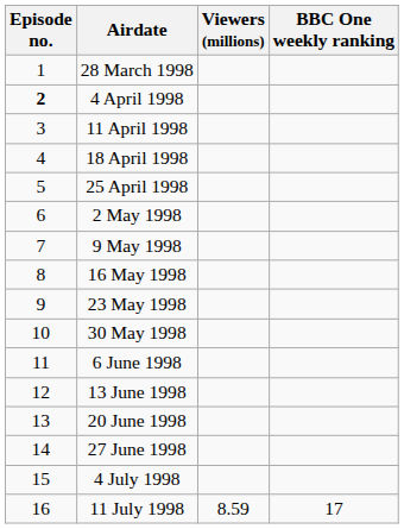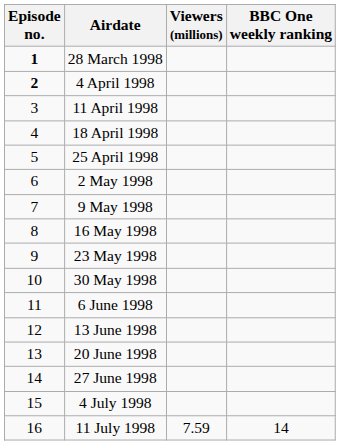 <table class="wikitable" style="text-align:center;">
 <tr>
 <th>Episode<br>no.</th>
 <th>Airdate</th>
 <th>Viewers<br><small>(millions)</small></th>
 <th>BBC One<br>weekly ranking</th>
 </tr>
 <tr>
-<td>1</td>
+<td><strong>1</strong></td>
 <td>28 March 1998</td>
 <td></td>
 <td></td>
 </tr>
 <tr>
 <td><strong>2</strong></td>
 <td>4 April 1998</td>
 <td></td>
 <td></td>
 </tr>
 <tr>
 <td>3</td>
 <td>11 April 1998</td>
 <td></td>
 <td></td>
 </tr>
 <tr>
 <td>4</td>
 <td>18 April 1998</td>
 <td></td>
 <td></td>
 </tr>
 <tr>
 <td>5</td>
 <td>25 April 1998</td>
 <td></td>
 <td></td>
 </tr>
 <tr>
 <td>6</td>
 <td>2 May 1998</td>
 <td></td>
 <td></td>
 </tr>
 <tr>
 <td>7</td>
 <td>9 May 1998</td>
 <td></td>
 <td></td>
 </tr>
 <tr>
 <td>8</td>
 <td>16 May 1998</td>
 <td></td>
 <td></td>
 </tr>
 <tr>
 <td>9</td>
 <td>23 May 1998</td>
 <td></td>
 <td></td>
 </tr>
 <tr>
 <td>10</td>
 <td>30 May 1998</td>
 <td></td>
 <td></td>
 </tr>
 <tr>
 <td>11</td>
 <td>6 June 1998</td>
 <td></td>
 <td></td>
 </tr>
 <tr>
 <td>12</td>
 <td>13 June 1998</td>
 <td></td>
 <td></td>
 </tr>
 <tr>
 <td>13</td>
 <td>20 June 1998</td>
 <td></td>
 <td></td>
 </tr>
 <tr>
 <td>14</td>
 <td>27 June 1998</td>
 <td></td>
 <td></td>
 </tr>
 <tr>
 <td>15</td>
 <td>4 July 1998</td>
 <td></td>
 <td></td>
 </tr>
 <tr>
 <td>16</td>
 <td>11 July 1998</td>
-<td>8.59</td>
-<td>17</td>
+<td>7.59</td>
+<td>14</td>
 </tr>
 </table>
